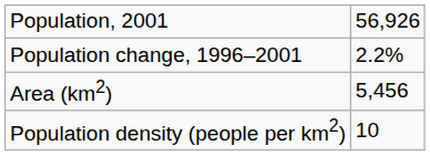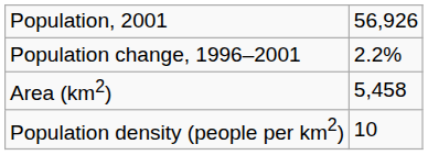 <table class="wikitable">
 <tr>
 <td>Population, 2001</td>
 <td>56,926</td>
 </tr>
 <tr>
 <td>Population change, 1996–2001</td>
 <td>2.2%</td>
 </tr>
 <tr>
 <td>Area (km<sup>2</sup>)</td>
-<td>5,456</td>
+<td>5,458</td>
 </tr>
 <tr>
 <td>Population density (people per km<sup>2</sup>)</td>
 <td>10</td>
 </tr>
 </table>
